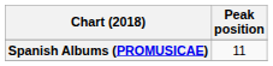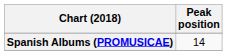 <table class="wikitable sortable plainrowheaders" style="text-align:center">
 <tr>
 <th scope="col">Chart (2018)</th>
 <th scope="col">Peak<br> position</th>
 </tr>
 <tr>
 </tr>
 <tr>
 </tr>
 <tr>
 </tr>
 <tr>
 </tr>
 <tr>
 </tr>
 <tr>
 </tr>
 <tr>
 </tr>
 <tr>
 </tr>
 <tr>
 </tr>
 <tr>
 <th scope="row">Spanish Albums (<a href='#'>PROMUSICAE</a>)</th>
-<td>11</td>
+<td>14</td>
 </tr>
 <tr>
 </tr>
 <tr>
 </tr>
 </table>
